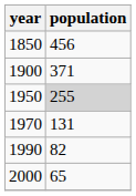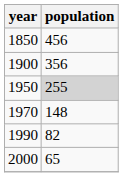 <table class="wikitable">
 <tr>
 <th>year</th>
 <th>population</th>
 </tr>
 <tr>
 <td>1850</td>
 <td>456</td>
 </tr>
 <tr>
 <td>1900</td>
-<td>371</td>
+<td>356</td>
 </tr>
 <tr>
 <td>1950</td>
 <td style="background: lightgrey;">255</td>
 </tr>
 <tr>
 <td>1970</td>
-<td>131</td>
+<td>148</td>
 </tr>
 <tr>
 <td>1990</td>
 <td>82</td>
 </tr>
 <tr>
 <td>2000</td>
 <td>65</td>
 </tr>
 <tr>
 </tr>
 </table>
